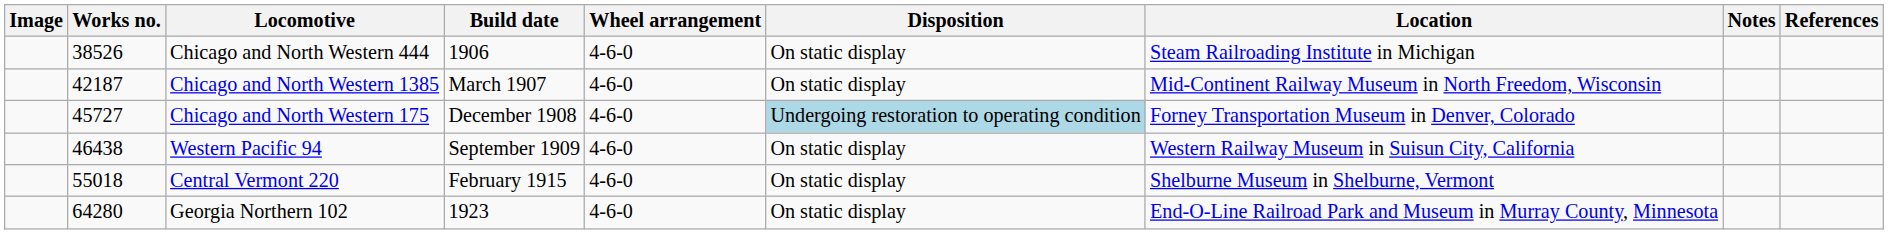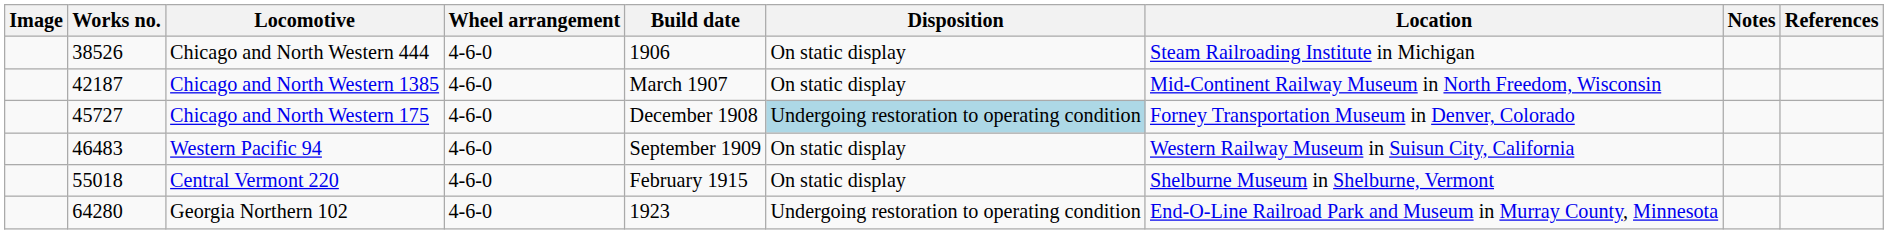 <table class="wikitable">
 <tr>
 <th>Image</th>
 <th>Works no.</th>
 <th>Locomotive</th>
+<th>Wheel arrangement</th>
 <th>Build date</th>
-<th>Wheel arrangement</th>
 <th>Disposition</th>
 <th>Location</th>
 <th>Notes</th>
 <th>References</th>
 </tr>
 <tr>
 <td></td>
 <td>38526</td>
 <td>Chicago and North Western 444</td>
+<td>4-6-0</td>
 <td>1906</td>
-<td>4-6-0</td>
 <td>On static display</td>
 <td><a href='#'>Steam Railroading Institute</a> in Michigan</td>
 <td></td>
 <td></td>
 </tr>
 <tr>
 <td></td>
 <td>42187</td>
 <td><a href='#'>Chicago and North Western 1385</a></td>
+<td>4-6-0</td>
 <td>March 1907</td>
-<td>4-6-0</td>
 <td>On static display</td>
 <td><a href='#'>Mid-Continent Railway Museum</a> in <a href='#'>North Freedom, Wisconsin</a></td>
 <td></td>
 <td></td>
 </tr>
 <tr>
 <td></td>
 <td>45727</td>
 <td><a href='#'>Chicago and North Western 175</a></td>
+<td>4-6-0</td>
 <td>December 1908</td>
-<td>4-6-0</td>
 <td style="background: lightblue;">Undergoing restoration to operating condition</td>
 <td><a href='#'>Forney Transportation Museum</a> in <a href='#'>Denver, Colorado</a></td>
 <td></td>
 <td></td>
 </tr>
 <tr>
 <td></td>
-<td>46438</td>
+<td>46483</td>
 <td><a href='#'>Western Pacific 94</a></td>
+<td>4-6-0</td>
 <td>September 1909</td>
-<td>4-6-0</td>
 <td>On static display</td>
 <td><a href='#'>Western Railway Museum</a> in <a href='#'>Suisun City, California</a></td>
 <td></td>
 <td></td>
 </tr>
 <tr>
 <td></td>
 <td>55018</td>
 <td><a href='#'>Central Vermont 220</a></td>
+<td>4-6-0</td>
 <td>February 1915</td>
-<td>4-6-0</td>
 <td>On static display</td>
 <td><a href='#'>Shelburne Museum</a> in <a href='#'>Shelburne, Vermont</a></td>
 <td></td>
 <td></td>
 </tr>
 <tr>
 <td></td>
 <td>64280</td>
 <td>Georgia Northern 102</td>
+<td>4-6-0</td>
 <td>1923</td>
-<td>4-6-0</td>
-<td>On static display</td>
+<td>Undergoing restoration to operating condition</td>
 <td><a href='#'>End-O-Line Railroad Park and Museum</a> in <a href='#'>Murray County</a>, <a href='#'>Minnesota</a></td>
 <td></td>
 <td></td>
 </tr>
 </table>
